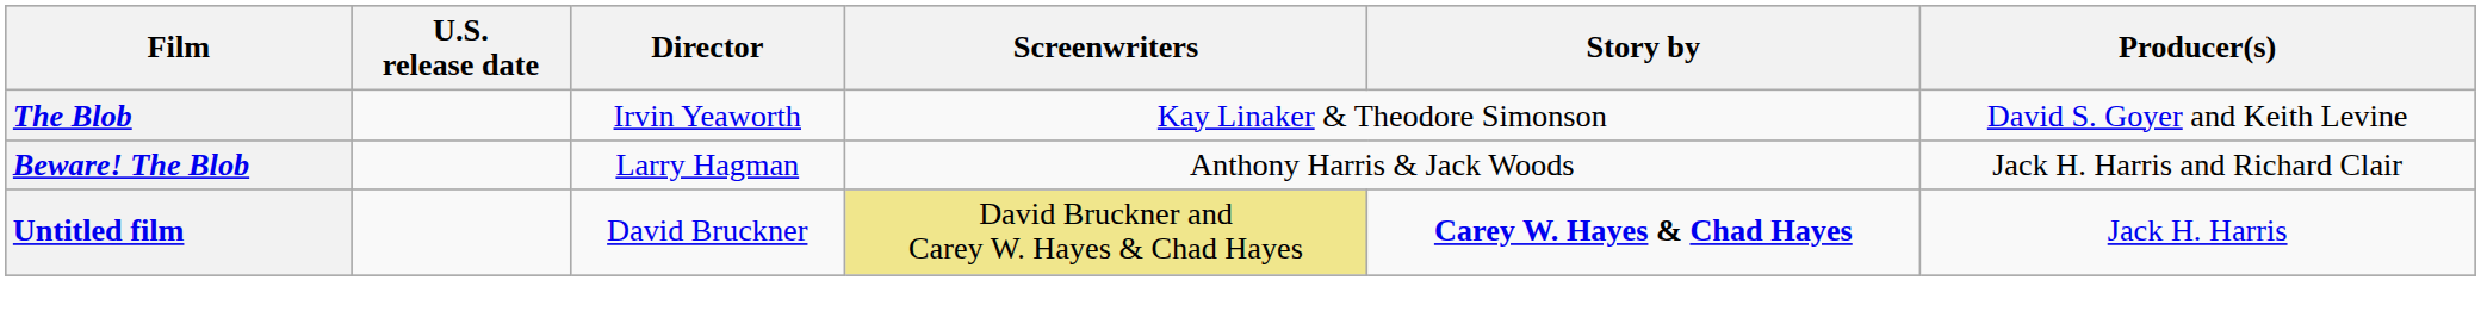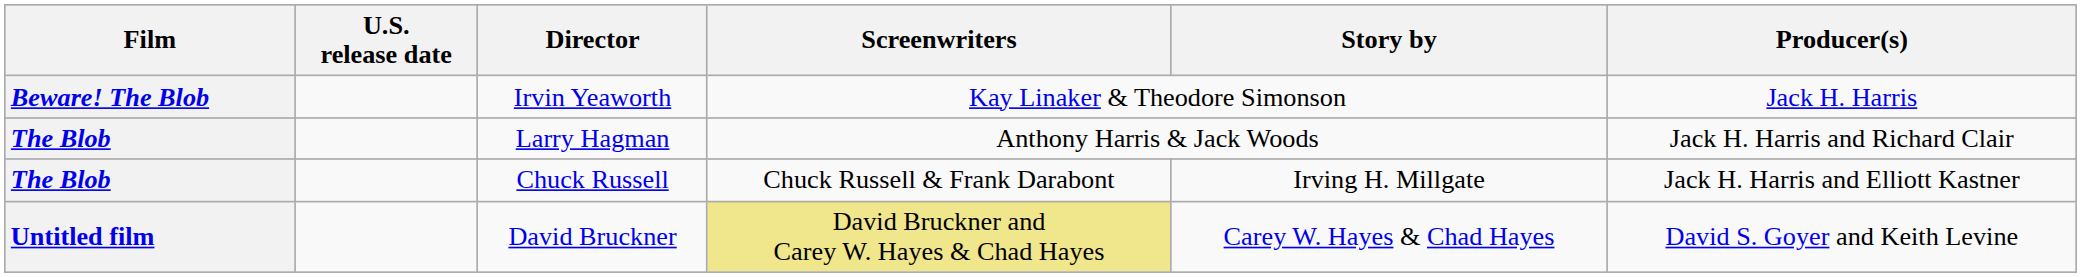 <table class="wikitable plainrowheaders" style="text-align:center" width=100%>
 <tr>
 <th scope="col" style="width:14%;">Film</th>
 <th scope="col">U.S. <br>release date</th>
 <th scope="col">Director</th>
 <th scope="col">Screenwriters</th>
 <th scope="col">Story by</th>
 <th scope="col">Producer(s)</th>
 </tr>
 <tr>
-<th scope="row" style="text-align:left"><em><a href='#'>The Blob</a></em></th>
+<th scope="row" style="text-align:left"><em><a href='#'>Beware! The Blob</a></em></th>
 <td style="text-align:center"></td>
 <td><a href='#'>Irvin Yeaworth</a></td>
 <td colspan="2"><a href='#'>Kay Linaker</a> & Theodore Simonson</td>
-<td><a href='#'>David S. Goyer</a> and Keith Levine</td>
+<td><a href='#'>Jack H. Harris</a></td>
 </tr>
 <tr>
-<th scope="row" style="text-align:left"><em><a href='#'>Beware! The Blob</a></em></th>
+<th scope="row" style="text-align:left"><em><a href='#'>The Blob</a></em></th>
 <td style="text-align:center"></td>
 <td><a href='#'>Larry Hagman</a></td>
 <td colspan="2">Anthony Harris & Jack Woods</td>
 <td>Jack H. Harris and Richard Clair</td>
 </tr>
 <tr>
+<th scope="row" style="text-align:left"><em><a href='#'>The Blob</a></em></th>
+<td style="text-align:center"></td>
+<td><a href='#'>Chuck Russell</a></td>
+<td>Chuck Russell & Frank Darabont</td>
+<td>Irving H. Millgate</td>
+<td>Jack H. Harris and Elliott Kastner</td>
+</tr>
+<tr>
 <th scope="row" style="text-align:left"><a href='#'>Untitled film</a></th>
 <td></td>
 <td><a href='#'>David Bruckner</a></td>
 <td style="background: khaki;">David Bruckner and <br>Carey W. Hayes & Chad Hayes</td>
-<td><strong><a href='#'>Carey W. Hayes</a> & <a href='#'>Chad Hayes</a></strong></td>
-<td><a href='#'>Jack H. Harris</a></td>
+<td><a href='#'>Carey W. Hayes</a> & <a href='#'>Chad Hayes</a></td>
+<td><a href='#'>David S. Goyer</a> and Keith Levine</td>
 </tr>
 </table>
